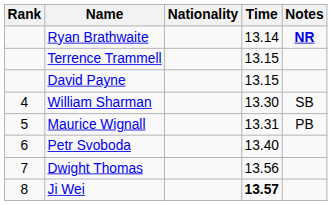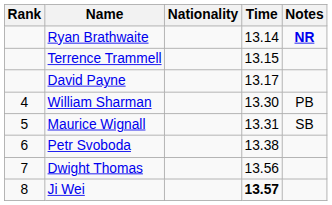 <table class="wikitable sortable" style="text-align:center">
 <tr>
 <th>Rank</th>
 <th>Name</th>
 <th>Nationality</th>
 <th>Time</th>
 <th>Notes</th>
 </tr>
 <tr>
 <td></td>
 <td align=left><a href='#'>Ryan Brathwaite</a></td>
 <td align=left></td>
 <td>13.14</td>
 <td><strong><a href='#'>NR</a></strong></td>
 </tr>
 <tr>
 <td></td>
 <td align=left><a href='#'>Terrence Trammell</a></td>
 <td align=left></td>
 <td>13.15</td>
 <td></td>
 </tr>
 <tr>
 <td></td>
 <td align=left><a href='#'>David Payne</a></td>
 <td align=left></td>
-<td>13.15</td>
+<td>13.17</td>
 <td></td>
 </tr>
 <tr>
 <td>4</td>
 <td align=left><a href='#'>William Sharman</a></td>
 <td align=left></td>
 <td>13.30</td>
-<td>SB</td>
+<td>PB</td>
 </tr>
 <tr>
 <td>5</td>
 <td align=left><a href='#'>Maurice Wignall</a></td>
 <td align=left></td>
 <td>13.31</td>
-<td>PB</td>
+<td>SB</td>
 </tr>
 <tr>
 <td>6</td>
 <td align=left><a href='#'>Petr Svoboda</a></td>
 <td align=left></td>
-<td>13.40</td>
+<td>13.38</td>
 <td></td>
 </tr>
 <tr>
 <td>7</td>
 <td align=left><a href='#'>Dwight Thomas</a></td>
 <td align=left></td>
 <td>13.56</td>
 <td></td>
 </tr>
 <tr>
 <td>8</td>
 <td align=left><a href='#'>Ji Wei</a></td>
 <td align=left></td>
 <td><strong>13.57</strong></td>
 <td></td>
 </tr>
 </table>
